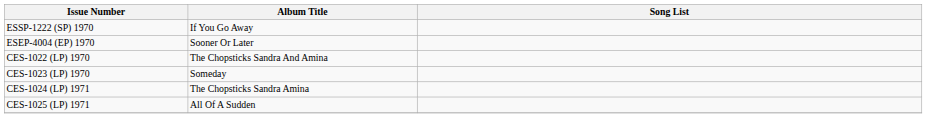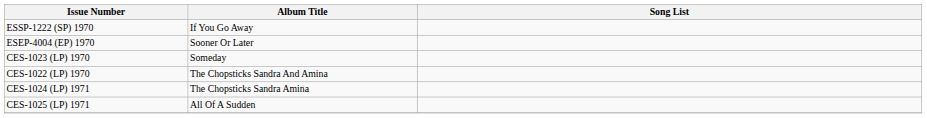 <table class="wikitable" width=95% align=center>
 <tr>
 <th colspan=1 width=20%>Issue Number</th>
 <th colspan=1 width=25%>Album Title</th>
 <th colspan=1 width=55%>Song List</th>
 </tr>
 <tr>
 <td>ESSP-1222 (SP) 1970</td>
 <td>If You Go Away</td>
 <td></td>
 </tr>
 <tr>
 <td>ESEP-4004 (EP) 1970</td>
 <td>Sooner Or Later</td>
 <td></td>
 </tr>
 <tr>
-<td>CES-1022 (LP) 1970</td>
-<td>The Chopsticks Sandra And Amina</td>
+<td>CES-1023 (LP) 1970</td>
+<td>Someday</td>
 <td></td>
 </tr>
 <tr>
-<td>CES-1023 (LP) 1970</td>
-<td>Someday</td>
+<td>CES-1022 (LP) 1970</td>
+<td>The Chopsticks Sandra And Amina</td>
 <td></td>
 </tr>
 <tr>
 <td>CES-1024 (LP) 1971</td>
 <td>The Chopsticks Sandra Amina</td>
 <td></td>
 </tr>
 <tr>
 <td>CES-1025 (LP) 1971</td>
 <td>All Of A Sudden</td>
 <td></td>
 </tr>
 <tr>
 </tr>
 </table>
